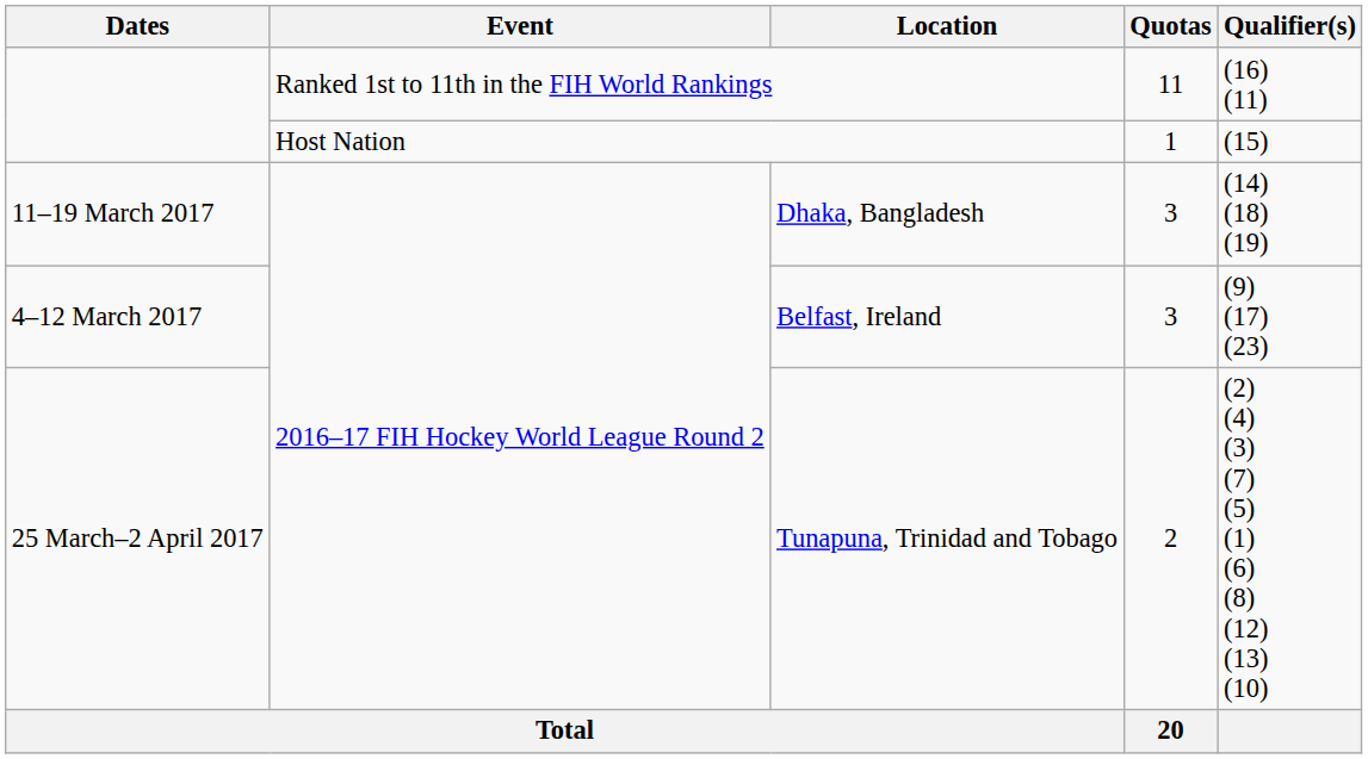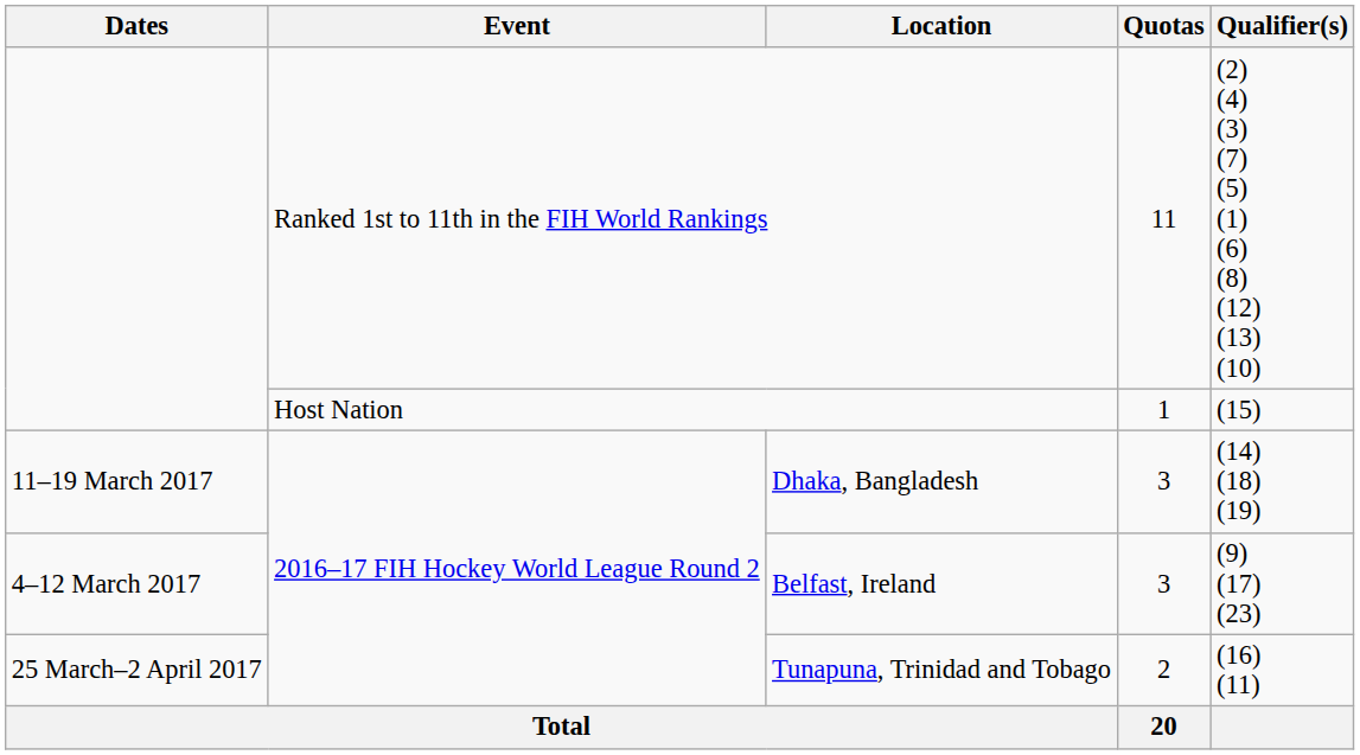 <table class=wikitable>
 <tr>
 <th>Dates</th>
 <th>Event</th>
 <th>Location</th>
 <th>Quotas</th>
 <th>Qualifier(s)</th>
 </tr>
 <tr>
 <td rowspan=2></td>
 <td colspan=2>Ranked 1st to 11th in the <a href='#'>FIH World Rankings</a></td>
 <td align=center>11</td>
-<td> (16)<br> (11)</td>
+<td> (2)<br> (4)<br> (3)<br> (7)<br> (5)<br> (1)<br> (6)<br> (8)<br> (12)<br> (13)<br> (10)</td>
 </tr>
 <tr>
 <td colspan=2>Host Nation</td>
 <td align=center>1</td>
 <td> (15)</td>
 </tr>
 <tr>
 <td>11–19 March 2017</td>
 <td rowspan=3><a href='#'>2016–17 FIH Hockey World League Round 2</a></td>
 <td><a href='#'>Dhaka</a>, Bangladesh</td>
 <td align=center>3</td>
 <td> (14)<br> (18)<br> (19)</td>
 </tr>
 <tr>
 <td>4–12 March 2017</td>
 <td><a href='#'>Belfast</a>, Ireland</td>
 <td align=center>3</td>
 <td> (9)<br> (17)<br> (23)</td>
 </tr>
 <tr>
 <td>25 March–2 April 2017</td>
 <td><a href='#'>Tunapuna</a>, Trinidad and Tobago</td>
 <td align=center>2</td>
-<td> (2)<br> (4)<br> (3)<br> (7)<br> (5)<br> (1)<br> (6)<br> (8)<br> (12)<br> (13)<br> (10)</td>
+<td> (16)<br> (11)</td>
 </tr>
 <tr>
 <th colspan="3">Total</th>
 <th>20</th>
 <th></th>
 </tr>
 </table>
